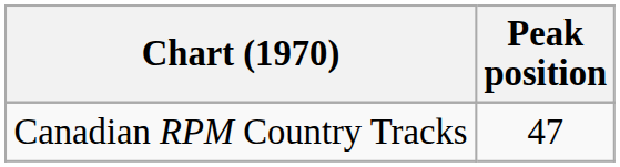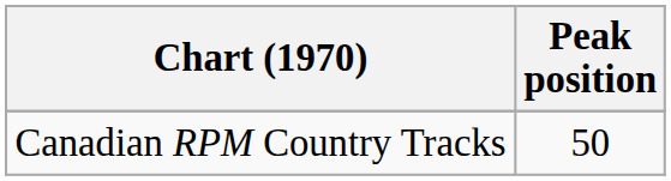 <table class="wikitable sortable">
 <tr>
 <th align="left">Chart (1970)</th>
 <th align="center">Peak<br>position</th>
 </tr>
 <tr>
 </tr>
 <tr>
 <td align="left">Canadian <em>RPM</em> Country Tracks</td>
-<td align="center">47</td>
+<td align="center">50</td>
 </tr>
 </table>
